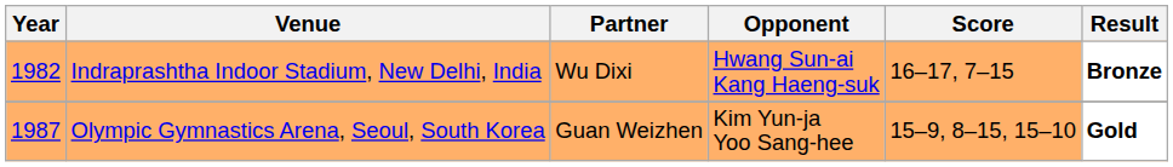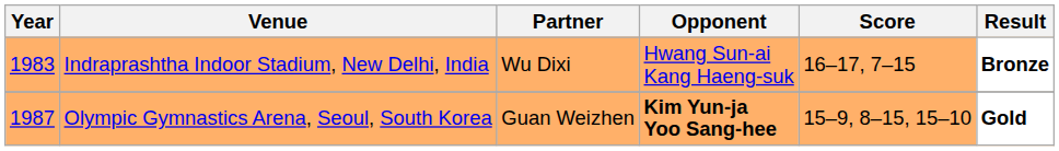 <table class="sortable wikitable" style="font-size: 90%;">
 <tr>
 <th>Year</th>
 <th>Venue</th>
 <th>Partner</th>
 <th>Opponent</th>
 <th>Score</th>
 <th>Result</th>
 </tr>
 <tr style="background:#FFB069">
-<td align="center"><a href='#'>1982</a></td>
+<td align="center"><a href='#'>1983</a></td>
 <td align="left"><a href='#'>Indraprashtha Indoor Stadium</a>, <a href='#'>New Delhi</a>, <a href='#'>India</a></td>
 <td align="left"> Wu Dixi</td>
 <td align="left"> <a href='#'>Hwang Sun-ai</a><br> <a href='#'>Kang Haeng-suk</a></td>
 <td align="left">16–17, 7–15</td>
 <td style="text-align:left; background: white"> <strong>Bronze</strong></td>
 </tr>
 <tr>
 </tr>
 <tr style="background:#FFB069">
 <td align="center"><a href='#'>1987</a></td>
 <td align="left"><a href='#'>Olympic Gymnastics Arena</a>, <a href='#'>Seoul</a>, <a href='#'>South Korea</a></td>
 <td align="left"> Guan Weizhen</td>
-<td align="left"> Kim Yun-ja<br> Yoo Sang-hee</td>
+<td align="left"><strong> Kim Yun-ja<br> Yoo Sang-hee</strong></td>
 <td align="left">15–9, 8–15, 15–10</td>
 <td style="text-align:left; background: white"> <strong>Gold</strong></td>
 </tr>
 </table>
